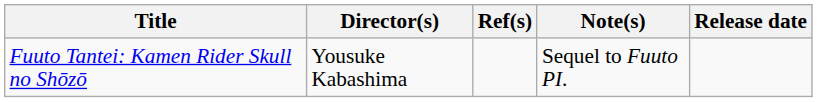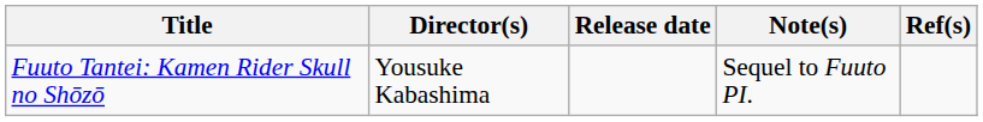 <table class="wikitable sortable">
 <tr>
 <th scope="col">Title</th>
 <th scope="col">Director(s)</th>
+<th scope="col" nowrap>Release date</th>
+<th scope="col" class="unsortable">Note(s)</th>
 <th scope="col" class="unsortable">Ref(s)</th>
-<th scope="col" class="unsortable">Note(s)</th>
-<th scope="col" nowrap>Release date</th>
 </tr>
 <tr>
 <td><em><a href='#'>Fuuto Tantei: Kamen Rider Skull no Shōzō</a></em></td>
 <td>Yousuke Kabashima</td>
+<td></td>
+<td>Sequel to <em>Fuuto PI</em>.</td>
 <td style="text-align:center"></td>
-<td>Sequel to <em>Fuuto PI</em>.</td>
-<td></td>
 </tr>
 </table>
